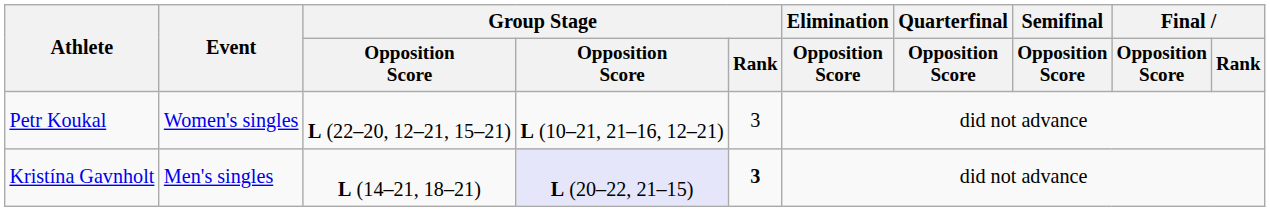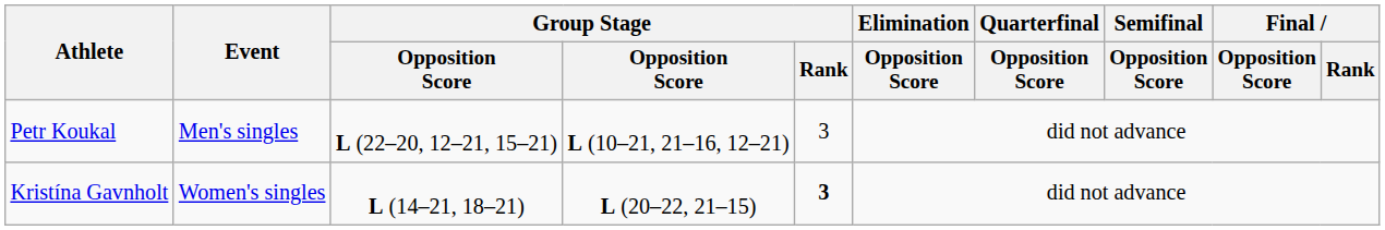 <table class="wikitable" style="font-size:90%">
 <tr>
 <th rowspan=2>Athlete</th>
 <th rowspan=2>Event</th>
 <th colspan=3>Group Stage</th>
 <th>Elimination</th>
 <th>Quarterfinal</th>
 <th>Semifinal</th>
 <th colspan=2>Final / </th>
 </tr>
 <tr style="font-size:95%">
 <th>Opposition<br>Score</th>
 <th>Opposition<br>Score</th>
 <th>Rank</th>
 <th>Opposition<br>Score</th>
 <th>Opposition<br>Score</th>
 <th>Opposition<br>Score</th>
 <th>Opposition<br>Score</th>
 <th>Rank</th>
 </tr>
 <tr align=center>
 <td align=left><a href='#'>Petr Koukal</a></td>
-<td align=left><a href='#'>Women's singles</a></td>
+<td align=left><a href='#'>Men's singles</a></td>
 <td><br><strong>L</strong> (22–20, 12–21, 15–21)</td>
 <td><br><strong>L</strong> (10–21, 21–16, 12–21)</td>
 <td>3</td>
 <td colspan=5>did not advance</td>
 </tr>
 <tr align=center>
 <td align=left><a href='#'>Kristína Gavnholt</a></td>
-<td align=left><a href='#'>Men's singles</a></td>
+<td align=left><a href='#'>Women's singles</a></td>
 <td><br><strong>L</strong> (14–21, 18–21)</td>
-<td style="background: lavender;"><br><strong>L</strong> (20–22, 21–15)</td>
+<td><br><strong>L</strong> (20–22, 21–15)</td>
 <td><strong>3</strong></td>
 <td colspan=5>did not advance</td>
 </tr>
 </table>
